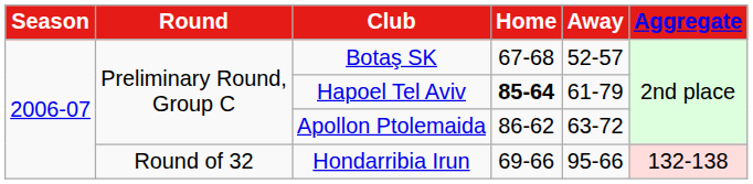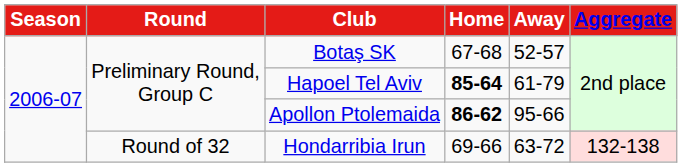 <table class="wikitable" style="text-align: center;">
 <tr>
 <th style="color:white; background:#E41B17;">Season</th>
 <th style="color:white; background:#E41B17;">Round</th>
 <th style="color:white; background:#E41B17;">Club</th>
 <th style="color:white; background:#E41B17;">Home</th>
 <th style="color:white; background:#E41B17;">Away</th>
 <th style="color:white; background:#E41B17;"><a href='#'>Aggregate</a></th>
 </tr>
 <tr>
 <td rowspan="4"><a href='#'>2006-07</a></td>
 <td rowspan="3">Preliminary Round,<br>Group C</td>
 <td> <a href='#'>Botaş SK</a></td>
 <td>67-68</td>
 <td>52-57</td>
 <td rowspan="3" style="text-align:center; background:#dfd;">2nd place</td>
 </tr>
 <tr>
 <td> <a href='#'>Hapoel Tel Aviv</a></td>
 <td><strong>85-64</strong></td>
 <td>61-79</td>
 </tr>
 <tr>
 <td> <a href='#'>Apollon Ptolemaida</a></td>
-<td>86-62</td>
-<td>63-72</td>
+<td><strong>86-62</strong></td>
+<td>95-66</td>
 </tr>
 <tr>
 <td>Round of 32</td>
 <td> <a href='#'>Hondarribia Irun</a></td>
 <td>69-66</td>
-<td>95-66</td>
+<td>63-72</td>
 <td style="text-align:center; background:#fdd;">132-138</td>
 </tr>
 </table>
